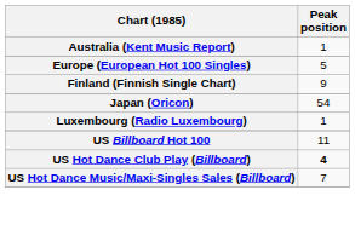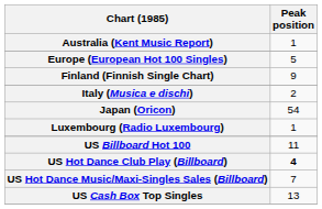 <table class="wikitable sortable plainrowheaders" style="text-align:center">
 <tr>
 <th scope="col">Chart (1985)</th>
 <th scope="col">Peak<br>position</th>
 </tr>
 <tr>
 <th scope="row">Australia (<a href='#'>Kent Music Report</a>)</th>
 <td>1</td>
 </tr>
 <tr>
 </tr>
 <tr>
 </tr>
 <tr>
 </tr>
 <tr>
 <th scope="row">Europe (<a href='#'>European Hot 100 Singles</a>)</th>
 <td>5</td>
 </tr>
 <tr>
 <th scope="row">Finland (Finnish Single Chart)</th>
 <td>9</td>
 </tr>
 <tr>
 </tr>
 <tr>
+</tr>
+<tr>
+<th scope="row">Italy (<em><a href='#'>Musica e dischi</a></em>)</th>
+<td>2</td>
 </tr>
 <tr>
 <th scope="row">Japan (<a href='#'>Oricon</a>)</th>
 <td>54</td>
 </tr>
 <tr>
 <th scope="row">Luxembourg (<a href='#'>Radio Luxembourg</a>)</th>
 <td align="center">1</td>
 </tr>
 <tr>
 </tr>
 <tr>
 </tr>
 <tr>
 </tr>
 <tr>
 </tr>
 <tr>
 </tr>
 <tr>
 </tr>
 <tr>
 <th scope="row">US <a href='#'><em>Billboard</em> Hot 100</a></th>
 <td>11</td>
 </tr>
 <tr>
 <th scope="row">US <a href='#'>Hot Dance Club Play</a> (<em><a href='#'>Billboard</a></em>)</th>
 <td><strong>4</strong></td>
 </tr>
 <tr>
 <th scope="row">US <a href='#'>Hot Dance Music/Maxi-Singles Sales</a> (<em><a href='#'>Billboard</a></em>)</th>
 <td>7</td>
 </tr>
 <tr>
+<th scope="row">US <em><a href='#'>Cash Box</a></em> Top Singles</th>
+<td>13</td>
+</tr>
+<tr>
 </tr>
 </table>
